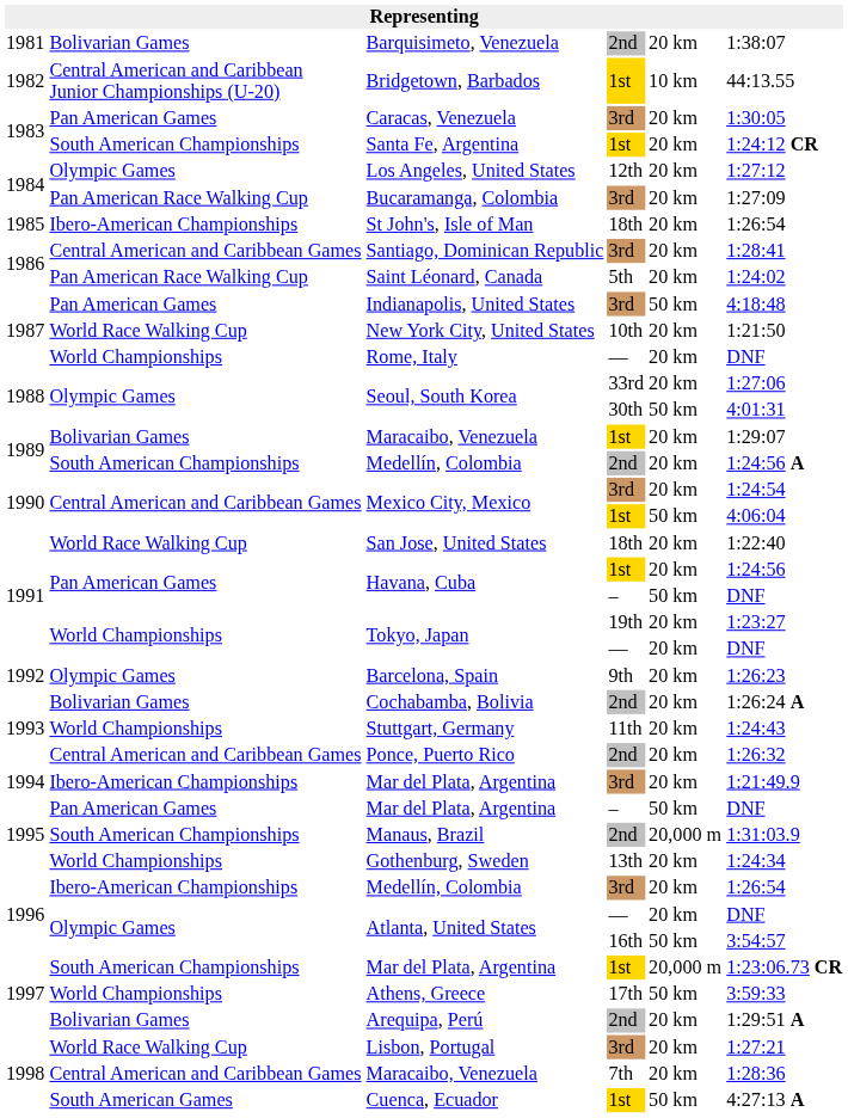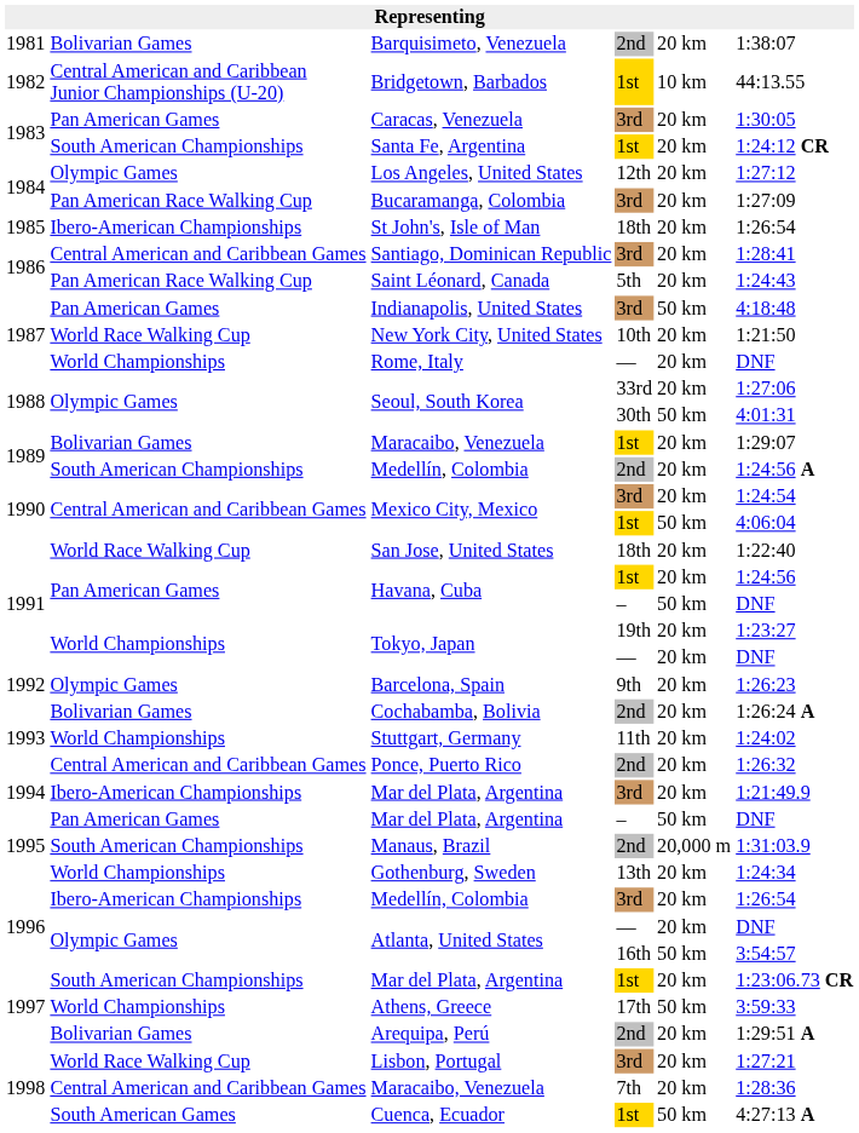 <table>
 <tr>
 <th bgcolor="#eeeeee" colspan="6">Representing </th>
 </tr>
 <tr>
 <td>1981</td>
 <td><a href='#'>Bolivarian Games</a></td>
 <td><a href='#'>Barquisimeto</a>, <a href='#'>Venezuela</a></td>
 <td bgcolor=silver>2nd</td>
 <td>20 km</td>
 <td>1:38:07</td>
 </tr>
 <tr>
 <td>1982</td>
 <td><a href='#'>Central American and Caribbean<br>Junior Championships (U-20)</a></td>
 <td><a href='#'>Bridgetown</a>, <a href='#'>Barbados</a></td>
 <td bgcolor=gold>1st</td>
 <td>10 km</td>
 <td>44:13.55</td>
 </tr>
 <tr>
 <td rowspan=2>1983</td>
 <td><a href='#'>Pan American Games</a></td>
 <td><a href='#'>Caracas</a>, <a href='#'>Venezuela</a></td>
 <td bgcolor="cc9966">3rd</td>
 <td>20 km</td>
 <td><a href='#'>1:30:05</a></td>
 </tr>
 <tr>
 <td><a href='#'>South American Championships</a></td>
 <td><a href='#'>Santa Fe</a>, <a href='#'>Argentina</a></td>
 <td bgcolor="gold">1st</td>
 <td>20 km</td>
 <td><a href='#'>1:24:12</a> <strong>CR</strong></td>
 </tr>
 <tr>
 <td rowspan=2>1984</td>
 <td><a href='#'>Olympic Games</a></td>
 <td><a href='#'>Los Angeles</a>, <a href='#'>United States</a></td>
 <td>12th</td>
 <td>20 km</td>
 <td><a href='#'>1:27:12</a></td>
 </tr>
 <tr>
 <td><a href='#'>Pan American Race Walking Cup</a></td>
 <td><a href='#'>Bucaramanga</a>, <a href='#'>Colombia</a></td>
 <td bgcolor="cc9966">3rd</td>
 <td>20 km</td>
 <td>1:27:09</td>
 </tr>
 <tr>
 <td>1985</td>
 <td><a href='#'>Ibero-American Championships</a></td>
 <td><a href='#'>St John's</a>, <a href='#'>Isle of Man</a></td>
 <td>18th</td>
 <td>20 km</td>
 <td>1:26:54</td>
 </tr>
 <tr>
 <td rowspan=2>1986</td>
 <td><a href='#'>Central American and Caribbean Games</a></td>
 <td><a href='#'>Santiago, Dominican Republic</a></td>
 <td bgcolor=cc9966>3rd</td>
 <td>20 km</td>
 <td><a href='#'>1:28:41</a></td>
 </tr>
 <tr>
 <td><a href='#'>Pan American Race Walking Cup</a></td>
 <td><a href='#'>Saint Léonard</a>, <a href='#'>Canada</a></td>
 <td>5th</td>
 <td>20 km</td>
-<td><a href='#'>1:24:02</a></td>
+<td><a href='#'>1:24:43</a></td>
 </tr>
 <tr>
 <td rowspan=3>1987</td>
 <td><a href='#'>Pan American Games</a></td>
 <td><a href='#'>Indianapolis</a>, <a href='#'>United States</a></td>
 <td bgcolor="cc9966">3rd</td>
 <td>50 km</td>
 <td><a href='#'>4:18:48</a></td>
 </tr>
 <tr>
 <td><a href='#'>World Race Walking Cup</a></td>
 <td><a href='#'>New York City</a>, <a href='#'>United States</a></td>
 <td>10th</td>
 <td>20 km</td>
 <td>1:21:50</td>
 </tr>
 <tr>
 <td><a href='#'>World Championships</a></td>
 <td><a href='#'>Rome, Italy</a></td>
 <td>—</td>
 <td>20 km</td>
 <td><a href='#'>DNF</a></td>
 </tr>
 <tr>
 <td rowspan=2>1988</td>
 <td rowspan=2><a href='#'>Olympic Games</a></td>
 <td rowspan=2><a href='#'>Seoul, South Korea</a></td>
 <td>33rd</td>
 <td>20 km</td>
 <td><a href='#'>1:27:06</a></td>
 </tr>
 <tr>
 <td>30th</td>
 <td>50 km</td>
 <td><a href='#'>4:01:31</a></td>
 </tr>
 <tr>
 <td rowspan=2>1989</td>
 <td><a href='#'>Bolivarian Games</a></td>
 <td><a href='#'>Maracaibo</a>, <a href='#'>Venezuela</a></td>
 <td bgcolor=gold>1st</td>
 <td>20 km</td>
 <td>1:29:07</td>
 </tr>
 <tr>
 <td><a href='#'>South American Championships</a></td>
 <td><a href='#'>Medellín</a>, <a href='#'>Colombia</a></td>
 <td bgcolor="silver">2nd</td>
 <td>20 km</td>
 <td><a href='#'>1:24:56</a> <strong>A</strong></td>
 </tr>
 <tr>
 <td rowspan=2>1990</td>
 <td rowspan=2><a href='#'>Central American and Caribbean Games</a></td>
 <td rowspan=2><a href='#'>Mexico City, Mexico</a></td>
 <td bgcolor=cc9966>3rd</td>
 <td>20 km</td>
 <td><a href='#'>1:24:54</a></td>
 </tr>
 <tr>
 <td bgcolor=gold>1st</td>
 <td>50 km</td>
 <td><a href='#'>4:06:04</a></td>
 </tr>
 <tr>
 <td rowspan=5>1991</td>
 <td><a href='#'>World Race Walking Cup</a></td>
 <td><a href='#'>San Jose</a>, <a href='#'>United States</a></td>
 <td>18th</td>
 <td>20 km</td>
 <td>1:22:40</td>
 </tr>
 <tr>
 <td rowspan=2><a href='#'>Pan American Games</a></td>
 <td rowspan=2><a href='#'>Havana</a>, <a href='#'>Cuba</a></td>
 <td bgcolor="gold">1st</td>
 <td>20 km</td>
 <td><a href='#'>1:24:56</a></td>
 </tr>
 <tr>
 <td>–</td>
 <td>50 km</td>
 <td><a href='#'>DNF</a></td>
 </tr>
 <tr>
 <td rowspan=2><a href='#'>World Championships</a></td>
 <td rowspan=2><a href='#'>Tokyo, Japan</a></td>
 <td>19th</td>
 <td>20 km</td>
 <td><a href='#'>1:23:27</a></td>
 </tr>
 <tr>
 <td>—</td>
 <td>20 km</td>
 <td><a href='#'>DNF</a></td>
 </tr>
 <tr>
 <td>1992</td>
 <td><a href='#'>Olympic Games</a></td>
 <td><a href='#'>Barcelona, Spain</a></td>
 <td>9th</td>
 <td>20 km</td>
 <td><a href='#'>1:26:23</a></td>
 </tr>
 <tr>
 <td rowspan=3>1993</td>
 <td><a href='#'>Bolivarian Games</a></td>
 <td><a href='#'>Cochabamba</a>, <a href='#'>Bolivia</a></td>
 <td bgcolor=silver>2nd</td>
 <td>20 km</td>
 <td>1:26:24 <strong>A</strong></td>
 </tr>
 <tr>
 <td><a href='#'>World Championships</a></td>
 <td><a href='#'>Stuttgart, Germany</a></td>
 <td>11th</td>
 <td>20 km</td>
-<td><a href='#'>1:24:43</a></td>
+<td><a href='#'>1:24:02</a></td>
 </tr>
 <tr>
 <td><a href='#'>Central American and Caribbean Games</a></td>
 <td><a href='#'>Ponce, Puerto Rico</a></td>
 <td bgcolor="silver">2nd</td>
 <td>20 km</td>
 <td><a href='#'>1:26:32</a></td>
 </tr>
 <tr>
 <td>1994</td>
 <td><a href='#'>Ibero-American Championships</a></td>
 <td><a href='#'>Mar del Plata</a>, <a href='#'>Argentina</a></td>
 <td bgcolor="cc9966">3rd</td>
 <td>20 km</td>
 <td><a href='#'>1:21:49.9</a></td>
 </tr>
 <tr>
 <td rowspan=3>1995</td>
 <td><a href='#'>Pan American Games</a></td>
 <td><a href='#'>Mar del Plata</a>, <a href='#'>Argentina</a></td>
 <td>–</td>
 <td>50 km</td>
 <td><a href='#'>DNF</a></td>
 </tr>
 <tr>
 <td><a href='#'>South American Championships</a></td>
 <td><a href='#'>Manaus</a>, <a href='#'>Brazil</a></td>
 <td bgcolor="silver">2nd</td>
 <td>20,000 m</td>
 <td><a href='#'>1:31:03.9</a></td>
 </tr>
 <tr>
 <td><a href='#'>World Championships</a></td>
 <td><a href='#'>Gothenburg</a>, <a href='#'>Sweden</a></td>
 <td>13th</td>
 <td>20 km</td>
 <td><a href='#'>1:24:34</a></td>
 </tr>
 <tr>
 <td rowspan=3>1996</td>
 <td><a href='#'>Ibero-American Championships</a></td>
 <td><a href='#'>Medellín, Colombia</a></td>
 <td bgcolor=cc9966>3rd</td>
 <td>20 km</td>
 <td><a href='#'>1:26:54</a></td>
 </tr>
 <tr>
 <td rowspan=2><a href='#'>Olympic Games</a></td>
 <td rowspan=2><a href='#'>Atlanta</a>, <a href='#'>United States</a></td>
 <td>—</td>
 <td>20 km</td>
 <td><a href='#'>DNF</a></td>
 </tr>
 <tr>
 <td>16th</td>
 <td>50 km</td>
 <td><a href='#'>3:54:57</a></td>
 </tr>
 <tr>
 <td rowspan=3>1997</td>
 <td><a href='#'>South American Championships</a></td>
 <td><a href='#'>Mar del Plata</a>, <a href='#'>Argentina</a></td>
 <td bgcolor="gold">1st</td>
-<td>20,000 m</td>
+<td>20 km</td>
 <td><a href='#'>1:23:06.73</a> <strong>CR</strong></td>
 </tr>
 <tr>
 <td><a href='#'>World Championships</a></td>
 <td><a href='#'>Athens, Greece</a></td>
 <td>17th</td>
 <td>50 km</td>
 <td><a href='#'>3:59:33</a></td>
 </tr>
 <tr>
 <td><a href='#'>Bolivarian Games</a></td>
 <td><a href='#'>Arequipa</a>, <a href='#'>Perú</a></td>
 <td bgcolor=silver>2nd</td>
 <td>20 km</td>
 <td>1:29:51 <strong>A</strong></td>
 </tr>
 <tr>
 <td rowspan=3>1998</td>
 <td><a href='#'>World Race Walking Cup</a></td>
 <td><a href='#'>Lisbon</a>, <a href='#'>Portugal</a></td>
 <td bgcolor=cc9966>3rd</td>
 <td>20 km</td>
 <td><a href='#'>1:27:21</a></td>
 </tr>
 <tr>
 <td><a href='#'>Central American and Caribbean Games</a></td>
 <td><a href='#'>Maracaibo, Venezuela</a></td>
 <td>7th</td>
 <td>20 km</td>
 <td><a href='#'>1:28:36</a></td>
 </tr>
 <tr>
 <td><a href='#'>South American Games</a></td>
 <td><a href='#'>Cuenca</a>, <a href='#'>Ecuador</a></td>
 <td bgcolor=gold>1st</td>
 <td>50 km</td>
 <td>4:27:13 <strong>A</strong></td>
 </tr>
 </table>
